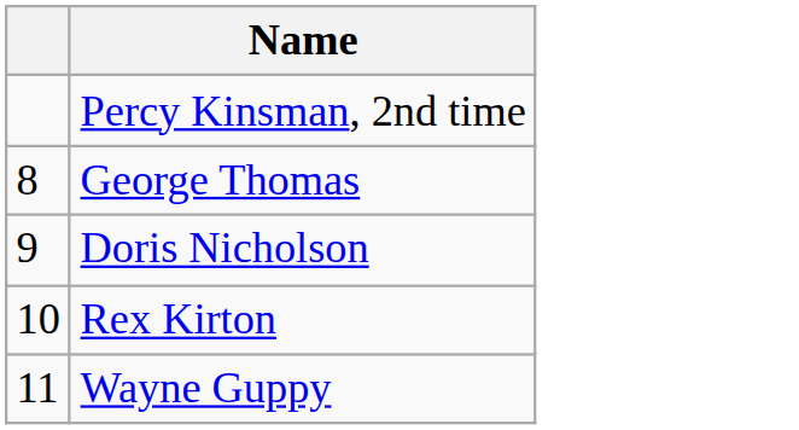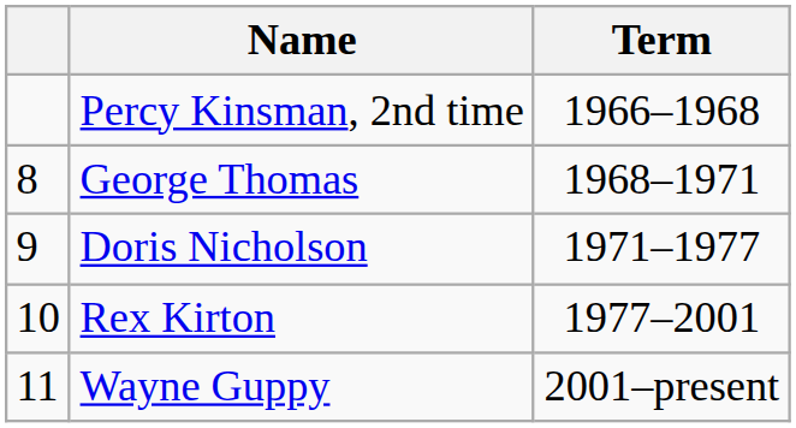 <table class="wikitable">
 <tr>
 <th></th>
 <th>Name</th>
+<th>Term</th>
 </tr>
 <tr>
 <td></td>
 <td><a href='#'>Percy Kinsman</a>, 2nd time</td>
+<td align=center>1966–1968</td>
 </tr>
 <tr>
 <td>8</td>
 <td><a href='#'>George Thomas</a></td>
+<td align=center>1968–1971</td>
 </tr>
 <tr>
 <td>9</td>
 <td><a href='#'>Doris Nicholson</a></td>
+<td align=center>1971–1977</td>
 </tr>
 <tr>
 <td>10</td>
 <td><a href='#'>Rex Kirton</a></td>
+<td align=center>1977–2001</td>
 </tr>
 <tr>
 <td>11</td>
 <td><a href='#'>Wayne Guppy</a></td>
+<td align=center>2001–present</td>
 </tr>
 </table>
